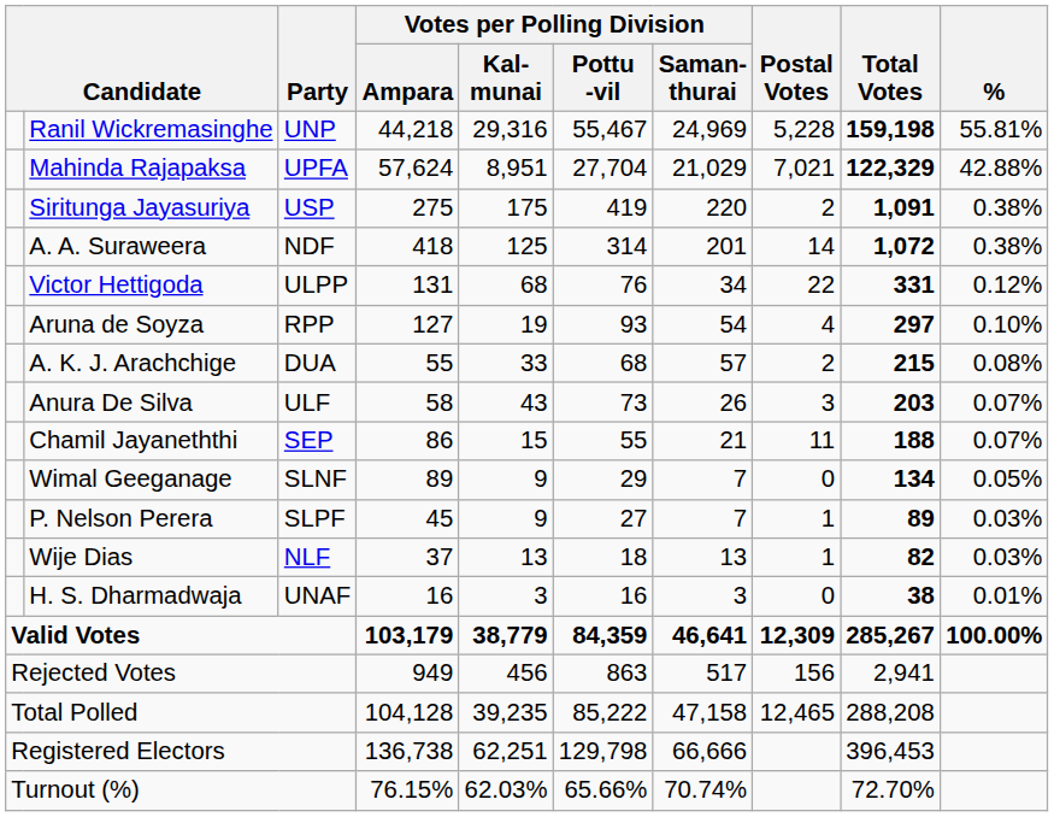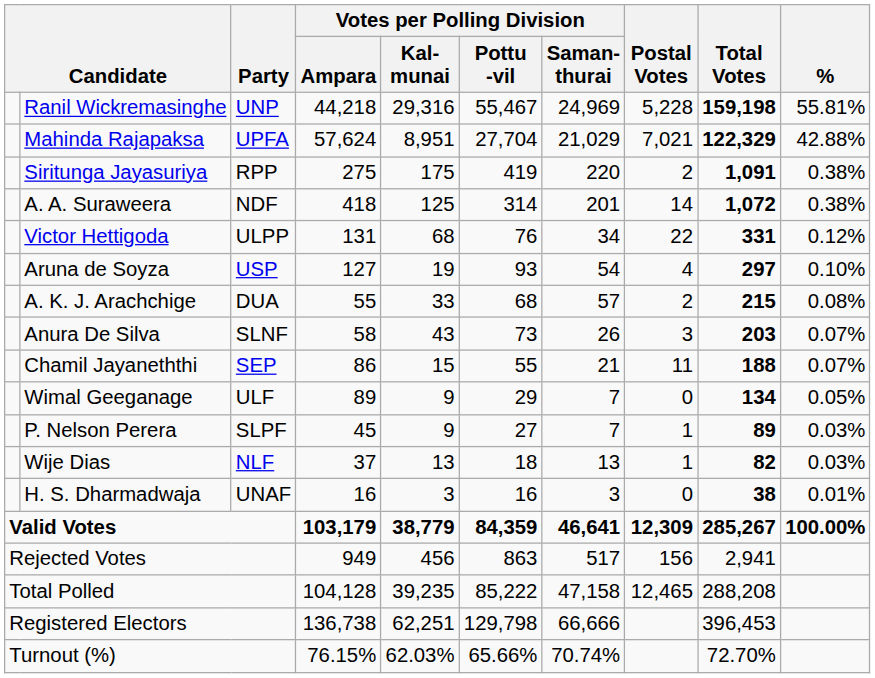 <table class="wikitable" border="1" style="text-align:right;">
 <tr>
 <th align=left valign=bottom rowspan=2 colspan=2>Candidate</th>
 <th align=left valign=bottom rowspan=2 width="40">Party</th>
 <th colspan=4>Votes per Polling Division</th>
 <th align=center valign=bottom rowspan=2 width="50">Postal<br>Votes</th>
 <th align=center valign=bottom rowspan=2 width="50">Total Votes</th>
 <th align=center valign=bottom rowspan=2 width="50">%</th>
 </tr>
 <tr>
 <th align=center valign=bottom width="50">Ampara</th>
 <th align=center valign=bottom width="50">Kal-<br>munai</th>
 <th align=center valign=bottom width="50">Pottu<br>-vil</th>
 <th align=center valign=bottom width="50">Saman-<br>thurai</th>
 </tr>
 <tr>
 <td bgcolor=> </td>
 <td align=left><a href='#'>Ranil Wickremasinghe</a></td>
 <td align=left><a href='#'>UNP</a></td>
 <td>44,218</td>
 <td>29,316</td>
 <td>55,467</td>
 <td>24,969</td>
 <td>5,228</td>
 <td><strong>159,198</strong></td>
 <td>55.81%</td>
 </tr>
 <tr>
 <td bgcolor=> </td>
 <td align=left><a href='#'>Mahinda Rajapaksa</a></td>
 <td align=left><a href='#'>UPFA</a></td>
 <td>57,624</td>
 <td>8,951</td>
 <td>27,704</td>
 <td>21,029</td>
 <td>7,021</td>
 <td><strong>122,329</strong></td>
 <td>42.88%</td>
 </tr>
 <tr>
 <td></td>
 <td align=left><a href='#'>Siritunga Jayasuriya</a></td>
-<td align=left><a href='#'>USP</a></td>
+<td align=left>RPP</td>
 <td>275</td>
 <td>175</td>
 <td>419</td>
 <td>220</td>
 <td>2</td>
 <td><strong>1,091</strong></td>
 <td>0.38%</td>
 </tr>
 <tr>
 <td></td>
 <td align=left>A. A. Suraweera</td>
 <td align=left>NDF</td>
 <td>418</td>
 <td>125</td>
 <td>314</td>
 <td>201</td>
 <td>14</td>
 <td><strong>1,072</strong></td>
 <td>0.38%</td>
 </tr>
 <tr>
 <td></td>
 <td align=left><a href='#'>Victor Hettigoda</a></td>
 <td align=left>ULPP</td>
 <td>131</td>
 <td>68</td>
 <td>76</td>
 <td>34</td>
 <td>22</td>
 <td><strong>331</strong></td>
 <td>0.12%</td>
 </tr>
 <tr>
 <td></td>
 <td align=left>Aruna de Soyza</td>
-<td align=left>RPP</td>
+<td align=left><a href='#'>USP</a></td>
 <td>127</td>
 <td>19</td>
 <td>93</td>
 <td>54</td>
 <td>4</td>
 <td><strong>297</strong></td>
 <td>0.10%</td>
 </tr>
 <tr>
 <td bgcolor=> </td>
 <td align=left>A. K. J. Arachchige</td>
 <td align=left>DUA</td>
 <td>55</td>
 <td>33</td>
 <td>68</td>
 <td>57</td>
 <td>2</td>
 <td><strong>215</strong></td>
 <td>0.08%</td>
 </tr>
 <tr>
 <td></td>
 <td align=left>Anura De Silva</td>
-<td align=left>ULF</td>
+<td align=left>SLNF</td>
 <td>58</td>
 <td>43</td>
 <td>73</td>
 <td>26</td>
 <td>3</td>
 <td><strong>203</strong></td>
 <td>0.07%</td>
 </tr>
 <tr>
 <td bgcolor=> </td>
 <td align=left>Chamil Jayaneththi</td>
 <td align=left><a href='#'>SEP</a></td>
 <td>86</td>
 <td>15</td>
 <td>55</td>
 <td>21</td>
 <td>11</td>
 <td><strong>188</strong></td>
 <td>0.07%</td>
 </tr>
 <tr>
 <td></td>
 <td align=left>Wimal Geeganage</td>
-<td align=left>SLNF</td>
+<td align=left>ULF</td>
 <td>89</td>
 <td>9</td>
 <td>29</td>
 <td>7</td>
 <td>0</td>
 <td><strong>134</strong></td>
 <td>0.05%</td>
 </tr>
 <tr>
 <td></td>
 <td align=left>P. Nelson Perera</td>
 <td align=left>SLPF</td>
 <td>45</td>
 <td>9</td>
 <td>27</td>
 <td>7</td>
 <td>1</td>
 <td><strong>89</strong></td>
 <td>0.03%</td>
 </tr>
 <tr>
 <td></td>
 <td align=left>Wije Dias</td>
 <td align=left><a href='#'>NLF</a></td>
 <td>37</td>
 <td>13</td>
 <td>18</td>
 <td>13</td>
 <td>1</td>
 <td><strong>82</strong></td>
 <td>0.03%</td>
 </tr>
 <tr>
 <td></td>
 <td align=left>H. S. Dharmadwaja</td>
 <td align=left>UNAF</td>
 <td>16</td>
 <td>3</td>
 <td>16</td>
 <td>3</td>
 <td>0</td>
 <td><strong>38</strong></td>
 <td>0.01%</td>
 </tr>
 <tr>
 <td align=left colspan=3><strong>Valid Votes</strong></td>
 <td><strong>103,179</strong></td>
 <td><strong>38,779</strong></td>
 <td><strong>84,359</strong></td>
 <td><strong>46,641</strong></td>
 <td><strong>12,309</strong></td>
 <td><strong>285,267</strong></td>
 <td><strong>100.00%</strong></td>
 </tr>
 <tr>
 <td align=left colspan=3>Rejected Votes</td>
 <td>949</td>
 <td>456</td>
 <td>863</td>
 <td>517</td>
 <td>156</td>
 <td>2,941</td>
 <td></td>
 </tr>
 <tr>
 <td align=left colspan=3>Total Polled</td>
 <td>104,128</td>
 <td>39,235</td>
 <td>85,222</td>
 <td>47,158</td>
 <td>12,465</td>
 <td>288,208</td>
 <td></td>
 </tr>
 <tr>
 <td align=left colspan=3>Registered Electors</td>
 <td>136,738</td>
 <td>62,251</td>
 <td>129,798</td>
 <td>66,666</td>
 <td></td>
 <td>396,453</td>
 <td></td>
 </tr>
 <tr>
 <td align=left colspan=3>Turnout (%)</td>
 <td>76.15%</td>
 <td>62.03%</td>
 <td>65.66%</td>
 <td>70.74%</td>
 <td></td>
 <td>72.70%</td>
 <td></td>
 </tr>
 </table>
